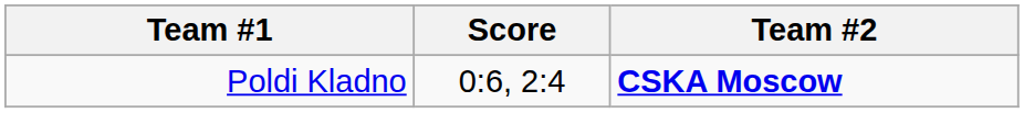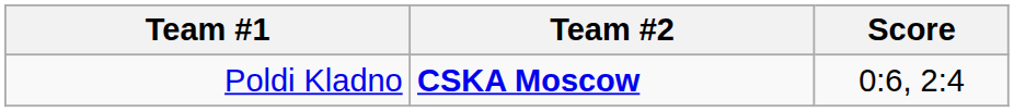 <table class="wikitable" style="text-align: center;">
 <tr>
 <th width=25%>Team #1</th>
+<th width=25%>Team #2</th>
 <th width=12%>Score</th>
-<th width=25%>Team #2</th>
 </tr>
 <tr>
 <td style="text-align: right;"><a href='#'>Poldi Kladno</a> </td>
+<td style="text-align: left;"> <strong><a href='#'>CSKA Moscow</a></strong></td>
 <td>0:6, 2:4</td>
-<td style="text-align: left;"> <strong><a href='#'>CSKA Moscow</a></strong></td>
 </tr>
 </table>
